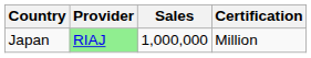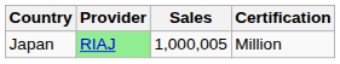 <table class="wikitable" border="1">
 <tr>
 <th>Country</th>
 <th>Provider</th>
 <th>Sales</th>
 <th>Certification</th>
 </tr>
 <tr>
 <td>Japan</td>
 <td style="background: lightgreen;"><a href='#'>RIAJ</a></td>
-<td>1,000,000</td>
+<td>1,000,005</td>
 <td>Million</td>
 </tr>
 </table>
